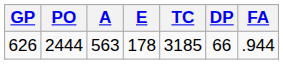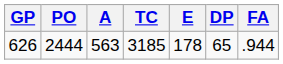 <table class="wikitable">
 <tr>
 <th><a href='#'>GP</a></th>
 <th><a href='#'>PO</a></th>
 <th><a href='#'>A</a></th>
+<th><a href='#'>TC</a></th>
 <th><a href='#'>E</a></th>
-<th><a href='#'>TC</a></th>
 <th><a href='#'>DP</a></th>
 <th><a href='#'>FA</a></th>
 </tr>
 <tr align=center>
 <td>626</td>
 <td>2444</td>
 <td>563</td>
+<td>3185</td>
 <td>178</td>
-<td>3185</td>
-<td>66</td>
+<td>65</td>
 <td>.944</td>
 </tr>
 </table>
